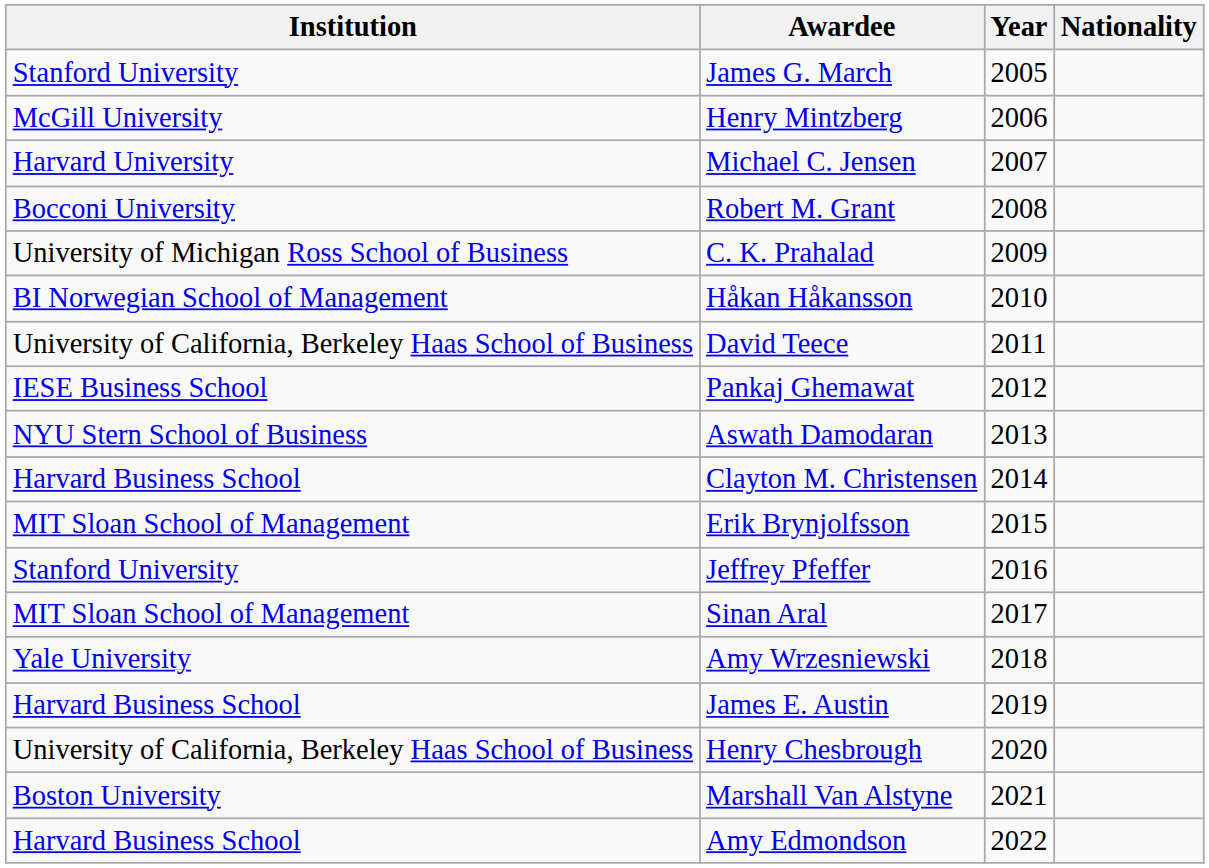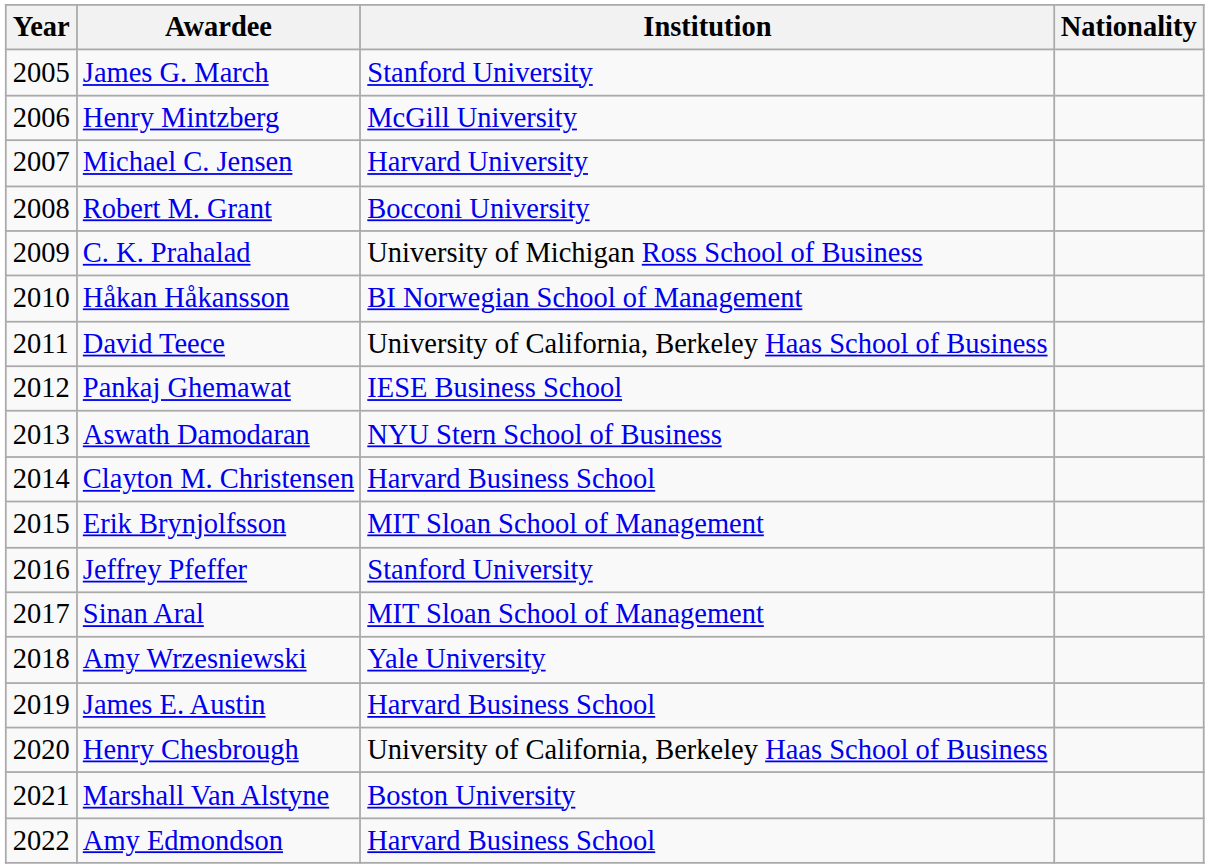 <table class="wikitable sortable" style="margin: 1ex auto 1ex auto">
 <tr>
+<th>Year</th>
+<th>Awardee</th>
 <th>Institution</th>
-<th>Awardee</th>
-<th>Year</th>
 <th>Nationality</th>
 </tr>
 <tr>
+<td>2005</td>
+<td><a href='#'>James G. March</a></td>
 <td><a href='#'>Stanford University</a></td>
-<td><a href='#'>James G. March</a></td>
-<td>2005</td>
 <td></td>
 </tr>
 <tr>
+<td>2006</td>
+<td><a href='#'>Henry Mintzberg</a></td>
 <td><a href='#'>McGill University</a></td>
-<td><a href='#'>Henry Mintzberg</a></td>
-<td>2006</td>
 <td></td>
 </tr>
 <tr>
+<td>2007</td>
+<td><a href='#'>Michael C. Jensen</a></td>
 <td><a href='#'>Harvard University</a></td>
-<td><a href='#'>Michael C. Jensen</a></td>
-<td>2007</td>
 <td></td>
 </tr>
 <tr>
+<td>2008</td>
+<td><a href='#'>Robert M. Grant</a></td>
 <td><a href='#'>Bocconi University</a></td>
-<td><a href='#'>Robert M. Grant</a></td>
-<td>2008</td>
 <td></td>
 </tr>
 <tr>
+<td>2009</td>
+<td><a href='#'>C. K. Prahalad</a></td>
 <td>University of Michigan <a href='#'>Ross School of Business</a></td>
-<td><a href='#'>C. K. Prahalad</a></td>
-<td>2009</td>
 <td></td>
 </tr>
 <tr>
+<td>2010</td>
+<td><a href='#'>Håkan Håkansson</a></td>
 <td><a href='#'>BI Norwegian School of Management</a></td>
-<td><a href='#'>Håkan Håkansson</a></td>
-<td>2010</td>
 <td></td>
 </tr>
 <tr>
+<td>2011</td>
+<td><a href='#'>David Teece</a></td>
 <td>University of California, Berkeley <a href='#'>Haas School of Business</a></td>
-<td><a href='#'>David Teece</a></td>
-<td>2011</td>
 <td></td>
 </tr>
 <tr>
+<td>2012</td>
+<td><a href='#'>Pankaj Ghemawat</a></td>
 <td><a href='#'>IESE Business School</a></td>
-<td><a href='#'>Pankaj Ghemawat</a></td>
-<td>2012</td>
 <td></td>
 </tr>
 <tr>
+<td>2013</td>
+<td><a href='#'>Aswath Damodaran</a></td>
 <td><a href='#'>NYU Stern School of Business</a></td>
-<td><a href='#'>Aswath Damodaran</a></td>
-<td>2013</td>
 <td></td>
 </tr>
 <tr>
+<td>2014</td>
+<td><a href='#'>Clayton M. Christensen</a></td>
 <td><a href='#'>Harvard Business School</a></td>
-<td><a href='#'>Clayton M. Christensen</a></td>
-<td>2014</td>
 <td></td>
 </tr>
 <tr>
+<td>2015</td>
+<td><a href='#'>Erik Brynjolfsson</a></td>
 <td><a href='#'>MIT Sloan School of Management</a></td>
-<td><a href='#'>Erik Brynjolfsson</a></td>
-<td>2015</td>
 <td></td>
 </tr>
 <tr>
+<td>2016</td>
+<td><a href='#'>Jeffrey Pfeffer</a></td>
 <td><a href='#'>Stanford University</a></td>
-<td><a href='#'>Jeffrey Pfeffer</a></td>
-<td>2016</td>
 <td></td>
 </tr>
 <tr>
+<td>2017</td>
+<td><a href='#'>Sinan Aral</a></td>
 <td><a href='#'>MIT Sloan School of Management</a></td>
-<td><a href='#'>Sinan Aral</a></td>
-<td>2017</td>
 <td></td>
 </tr>
 <tr>
+<td>2018</td>
+<td><a href='#'>Amy Wrzesniewski</a></td>
 <td><a href='#'>Yale University</a></td>
-<td><a href='#'>Amy Wrzesniewski</a></td>
-<td>2018</td>
 <td></td>
 </tr>
 <tr>
+<td>2019</td>
+<td><a href='#'>James E. Austin</a></td>
 <td><a href='#'>Harvard Business School</a></td>
-<td><a href='#'>James E. Austin</a></td>
-<td>2019</td>
 <td></td>
 </tr>
 <tr>
+<td>2020</td>
+<td><a href='#'>Henry Chesbrough</a></td>
 <td>University of California, Berkeley <a href='#'>Haas School of Business</a></td>
-<td><a href='#'>Henry Chesbrough</a></td>
-<td>2020</td>
 <td></td>
 </tr>
 <tr>
+<td>2021</td>
+<td><a href='#'>Marshall Van Alstyne</a></td>
 <td><a href='#'>Boston University</a></td>
-<td><a href='#'>Marshall Van Alstyne</a></td>
-<td>2021</td>
 <td></td>
 </tr>
 <tr>
+<td>2022</td>
+<td><a href='#'>Amy Edmondson</a></td>
 <td><a href='#'>Harvard Business School</a></td>
-<td><a href='#'>Amy Edmondson</a></td>
-<td>2022</td>
 <td></td>
 </tr>
 </table>
